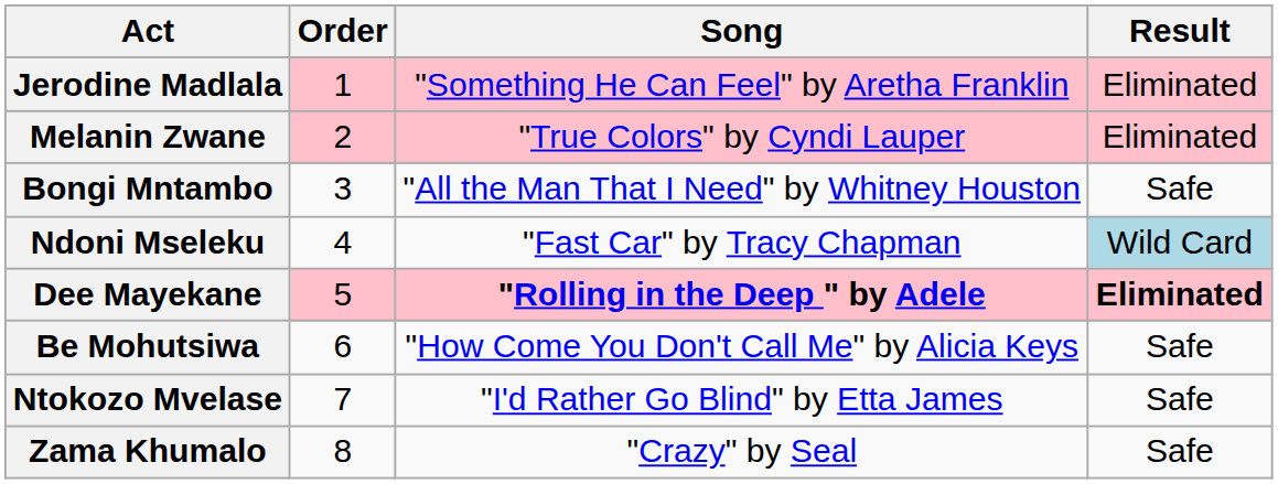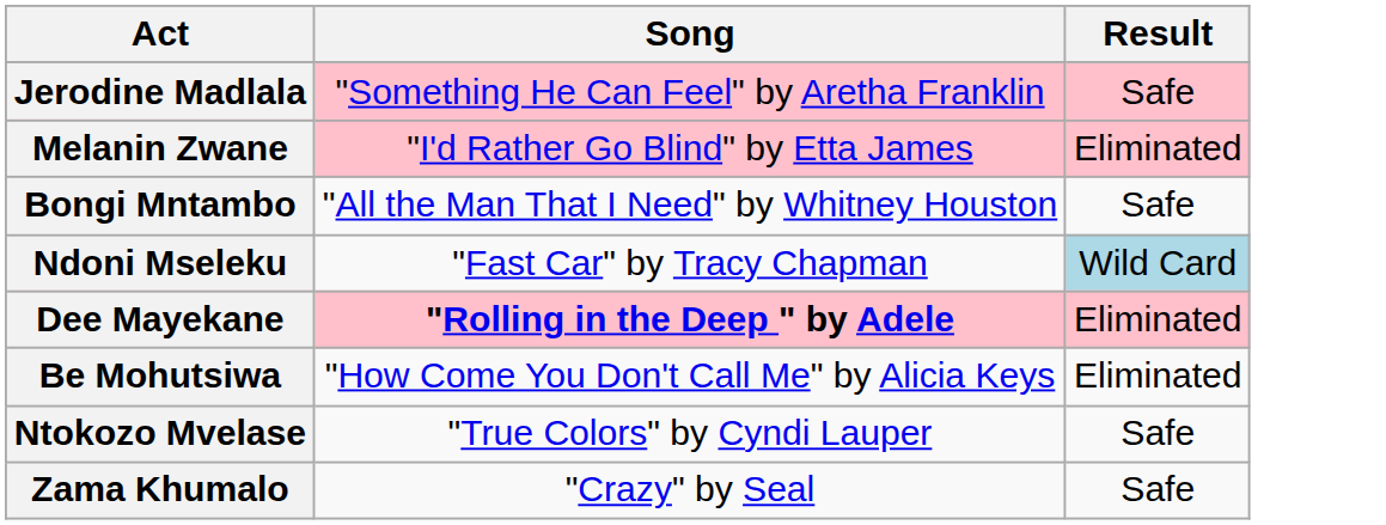 <table class="wikitable plainrowheaders" style="text-align:center;">
 <tr>
 <th scope="col">Act</th>
-<th scope="col">Order</th>
 <th scope="col">Song</th>
 <th scope="col">Result</th>
 </tr>
 <tr style="background: pink">
 <th scope=row>Jerodine Madlala</th>
-<td>1</td>
 <td>"<a href='#'>Something He Can Feel</a>" by <a href='#'>Aretha Franklin</a></td>
-<td>Eliminated</td>
+<td>Safe</td>
 </tr>
 <tr style="background: pink">
 <th scope=row>Melanin Zwane</th>
-<td>2</td>
-<td>"<a href='#'>True Colors</a>" by <a href='#'>Cyndi Lauper</a></td>
+<td>"<a href='#'>I'd Rather Go Blind</a>" by <a href='#'>Etta James</a></td>
 <td>Eliminated</td>
 </tr>
 <tr>
 <th scope=row>Bongi Mntambo</th>
-<td>3</td>
 <td>"<a href='#'>All the Man That I Need</a>" by <a href='#'>Whitney Houston</a></td>
 <td>Safe</td>
 </tr>
 <tr>
 <th scope=row>Ndoni Mseleku</th>
-<td>4</td>
 <td>"<a href='#'>Fast Car</a>" by <a href='#'>Tracy Chapman</a></td>
 <td style="background: #add8e6">Wild Card</td>
 </tr>
 <tr style="background: pink">
 <th scope=row>Dee Mayekane</th>
-<td>5</td>
 <td><strong>"<a href='#'>Rolling in the Deep </a>" by <a href='#'>Adele</a></strong></td>
-<td><strong>Eliminated</strong></td>
+<td>Eliminated</td>
 </tr>
 <tr>
 <th scope=row>Be Mohutsiwa</th>
-<td>6</td>
 <td>"<a href='#'>How Come You Don't Call Me</a>" by <a href='#'>Alicia Keys</a></td>
-<td>Safe</td>
+<td>Eliminated</td>
 </tr>
 <tr>
 <th scope=row>Ntokozo Mvelase</th>
-<td>7</td>
-<td>"<a href='#'>I'd Rather Go Blind</a>" by <a href='#'>Etta James</a></td>
+<td>"<a href='#'>True Colors</a>" by <a href='#'>Cyndi Lauper</a></td>
 <td>Safe</td>
 </tr>
 <tr>
 <th scope=row>Zama Khumalo</th>
-<td>8</td>
 <td>"<a href='#'>Crazy</a>" by <a href='#'>Seal</a></td>
 <td>Safe</td>
 </tr>
 </table>
